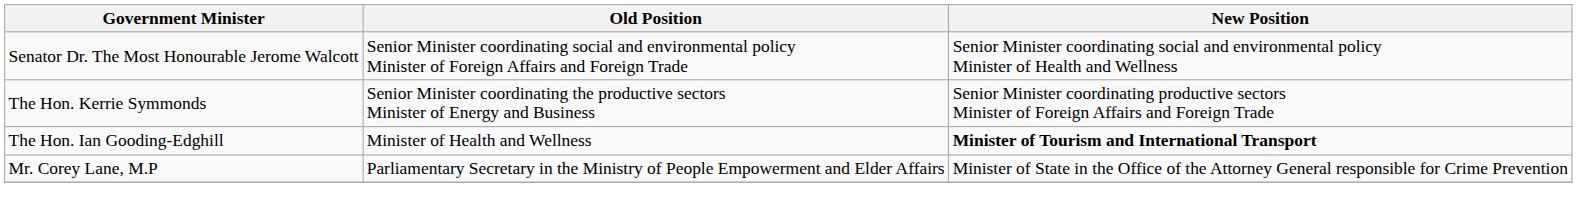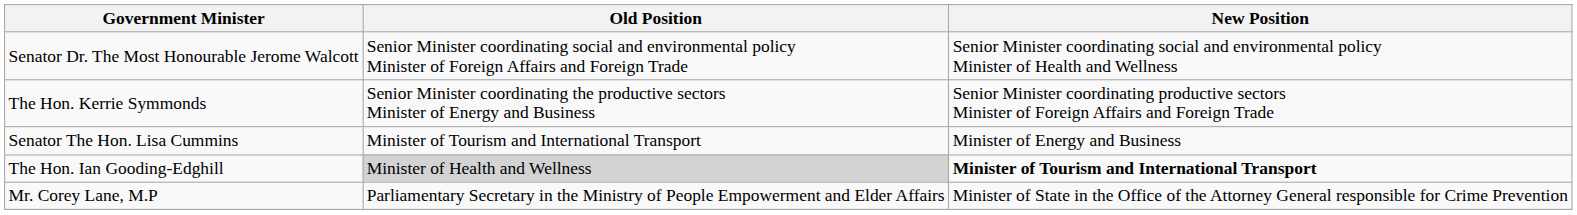 <table class="wikitable">
 <tr>
 <th>Government Minister</th>
 <th>Old Position</th>
 <th>New Position</th>
 </tr>
 <tr>
 <td>Senator Dr. The Most Honourable Jerome Walcott</td>
 <td>Senior Minister coordinating social and environmental policy<br>Minister of Foreign Affairs and Foreign Trade</td>
 <td>Senior Minister coordinating social and environmental policy<br>Minister of Health and Wellness</td>
 </tr>
 <tr>
 <td>The Hon. Kerrie Symmonds</td>
 <td>Senior Minister coordinating the productive sectors<br>Minister of Energy and Business</td>
 <td>Senior Minister coordinating productive sectors<br>Minister of Foreign Affairs and Foreign Trade</td>
 </tr>
 <tr>
+<td>Senator The Hon. Lisa Cummins</td>
+<td>Minister of Tourism and International Transport</td>
+<td>Minister of Energy and Business</td>
+</tr>
+<tr>
 <td>The Hon. Ian Gooding-Edghill</td>
-<td>Minister of Health and Wellness</td>
+<td style="background: lightgrey;">Minister of Health and Wellness</td>
 <td><strong>Minister of Tourism and International Transport</strong></td>
 </tr>
 <tr>
 <td>Mr. Corey Lane, M.P</td>
 <td>Parliamentary Secretary in the Ministry of People Empowerment and Elder Affairs</td>
 <td>Minister of State in the Office of the Attorney General responsible for Crime Prevention</td>
 </tr>
 <tr>
 </tr>
 </table>
